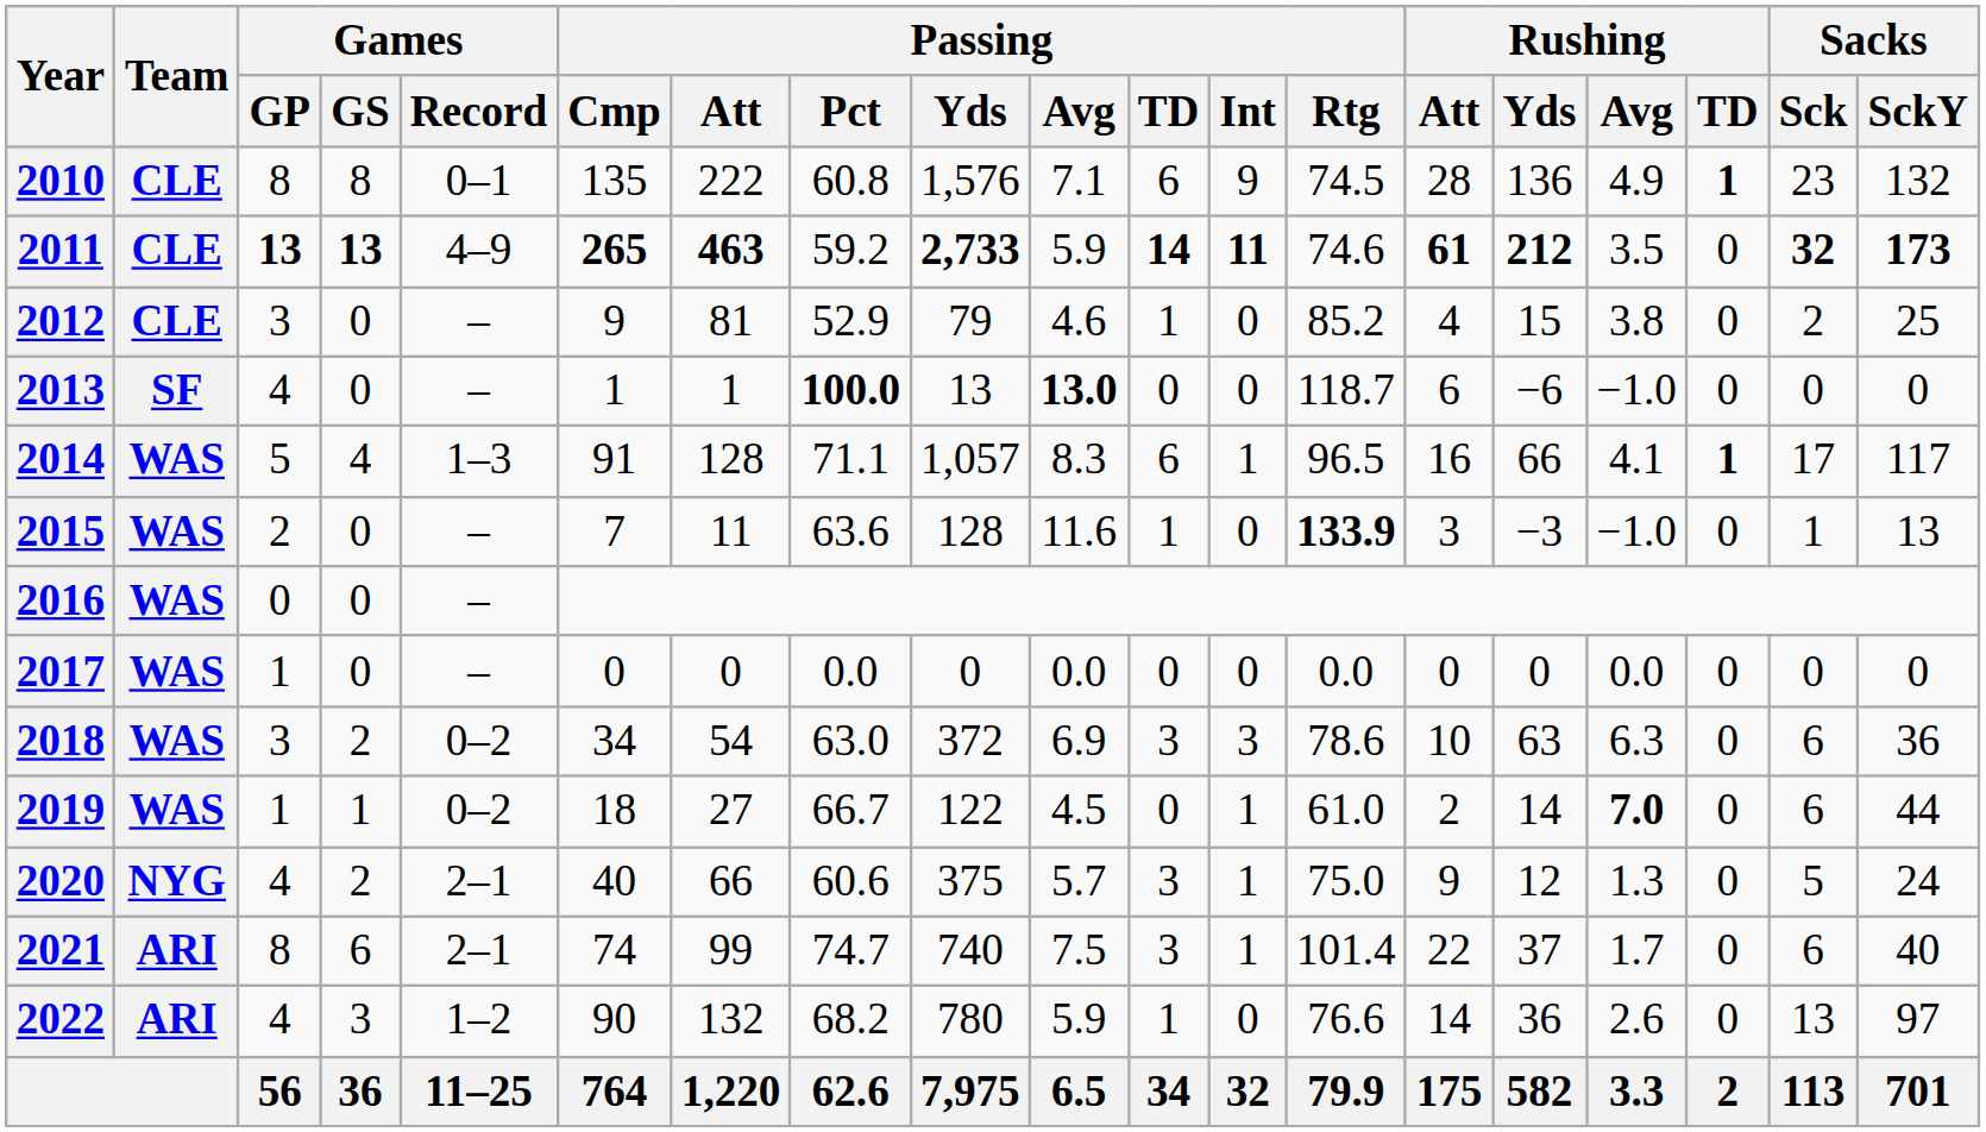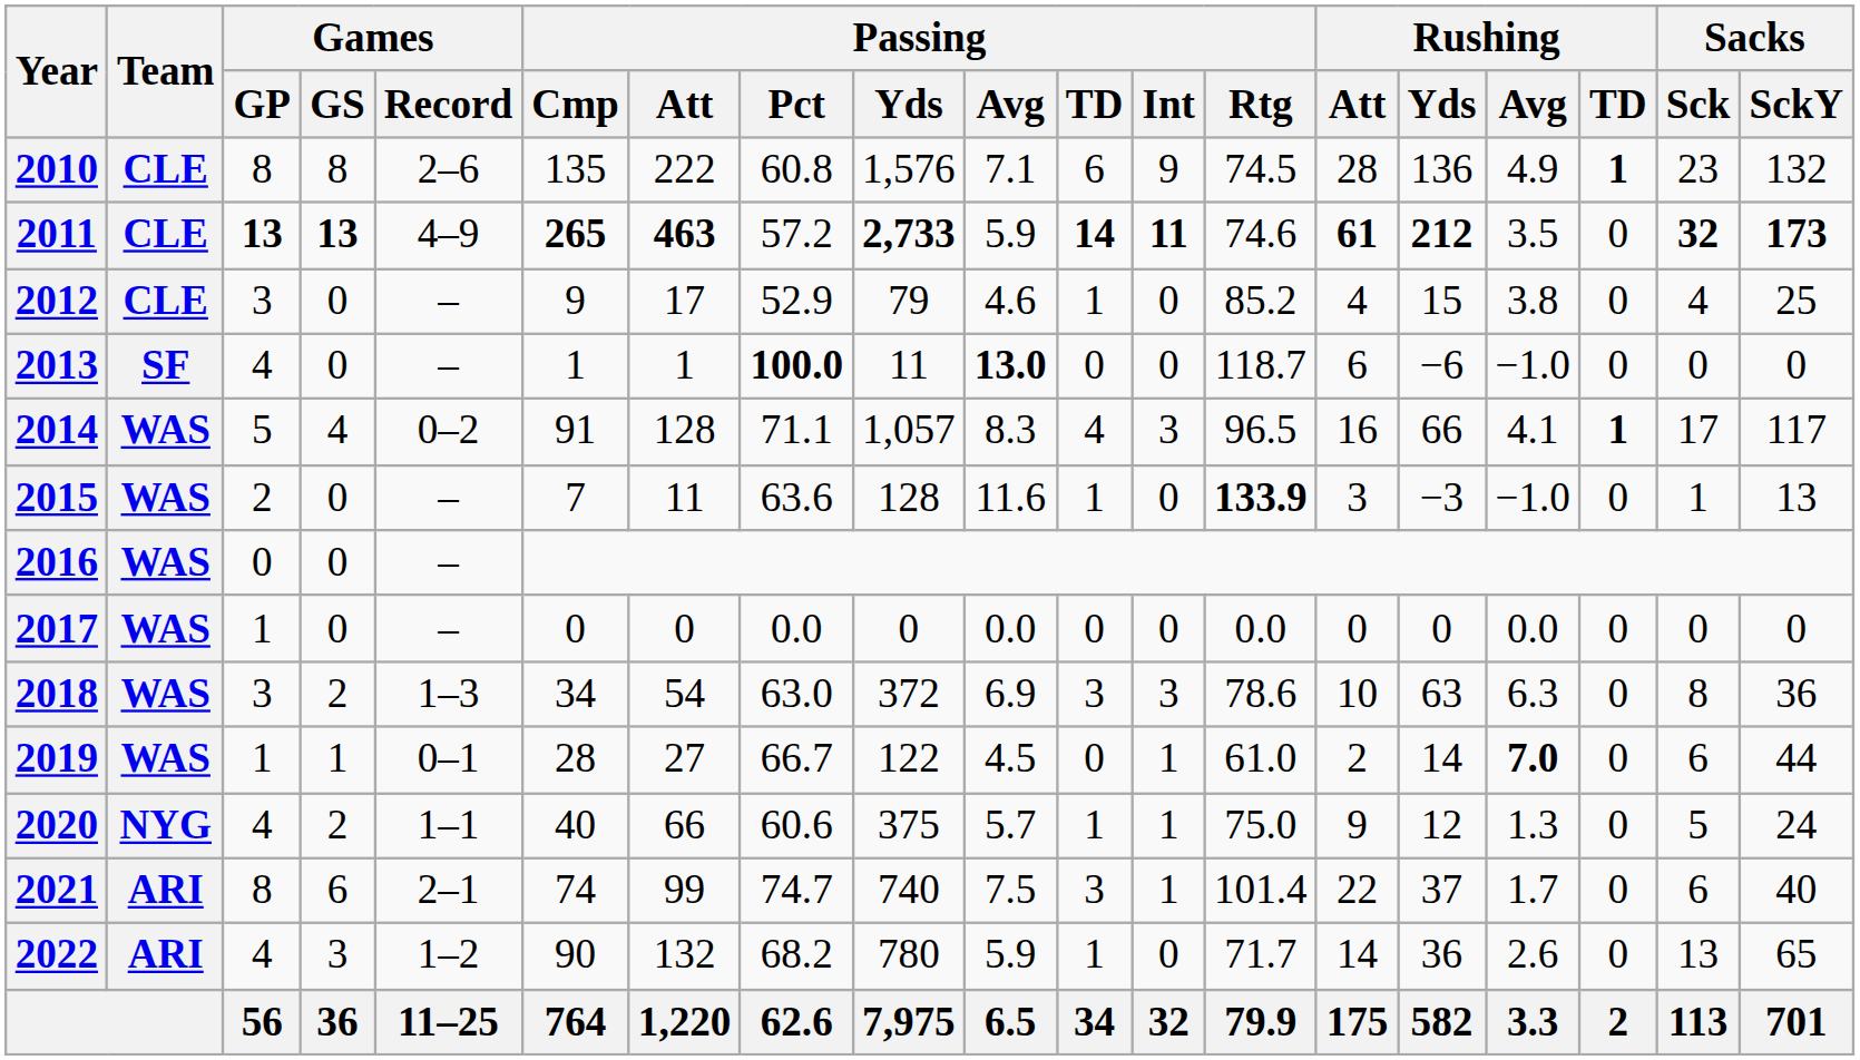 <table class="wikitable" style="text-align:center;">
 <tr>
 <th rowspan="2">Year</th>
 <th rowspan="2">Team</th>
 <th colspan="3">Games</th>
 <th colspan="8">Passing</th>
 <th colspan="4">Rushing</th>
 <th colspan="2">Sacks</th>
 </tr>
 <tr>
 <th>GP</th>
 <th>GS</th>
 <th>Record</th>
 <th>Cmp</th>
 <th>Att</th>
 <th>Pct</th>
 <th>Yds</th>
 <th>Avg</th>
 <th>TD</th>
 <th>Int</th>
 <th>Rtg</th>
 <th>Att</th>
 <th>Yds</th>
 <th>Avg</th>
 <th>TD</th>
 <th>Sck</th>
 <th>SckY</th>
 </tr>
 <tr>
 <th><a href='#'>2010</a></th>
 <th><a href='#'>CLE</a></th>
 <td>8</td>
 <td>8</td>
-<td>0–1</td>
+<td>2–6</td>
 <td>135</td>
 <td>222</td>
 <td>60.8</td>
 <td>1,576</td>
 <td>7.1</td>
 <td>6</td>
 <td>9</td>
 <td>74.5</td>
 <td>28</td>
 <td>136</td>
 <td>4.9</td>
 <td><strong>1</strong></td>
 <td>23</td>
 <td>132</td>
 </tr>
 <tr>
 <th><a href='#'>2011</a></th>
 <th><a href='#'>CLE</a></th>
 <td><strong>13</strong></td>
 <td><strong>13</strong></td>
 <td>4–9</td>
 <td><strong>265</strong></td>
 <td><strong>463</strong></td>
-<td>59.2</td>
+<td>57.2</td>
 <td><strong>2,733</strong></td>
 <td>5.9</td>
 <td><strong>14</strong></td>
 <td><strong>11</strong></td>
 <td>74.6</td>
 <td><strong>61</strong></td>
 <td><strong>212</strong></td>
 <td>3.5</td>
 <td>0</td>
 <td><strong>32</strong></td>
 <td><strong>173</strong></td>
 </tr>
 <tr>
 <th><a href='#'>2012</a></th>
 <th><a href='#'>CLE</a></th>
 <td>3</td>
 <td>0</td>
 <td>–</td>
 <td>9</td>
-<td>81</td>
+<td>17</td>
 <td>52.9</td>
 <td>79</td>
 <td>4.6</td>
 <td>1</td>
 <td>0</td>
 <td>85.2</td>
 <td>4</td>
 <td>15</td>
 <td>3.8</td>
 <td>0</td>
-<td>2</td>
+<td>4</td>
 <td>25</td>
 </tr>
 <tr>
 <th><a href='#'>2013</a></th>
 <th><a href='#'>SF</a></th>
 <td>4</td>
 <td>0</td>
 <td>–</td>
 <td>1</td>
 <td>1</td>
 <td><strong>100.0</strong></td>
-<td>13</td>
+<td>11</td>
 <td><strong>13.0</strong></td>
 <td>0</td>
 <td>0</td>
 <td>118.7</td>
 <td>6</td>
 <td>−6</td>
 <td>−1.0</td>
 <td>0</td>
 <td>0</td>
 <td>0</td>
 </tr>
 <tr>
 <th><a href='#'>2014</a></th>
 <th><a href='#'>WAS</a></th>
 <td>5</td>
 <td>4</td>
-<td>1–3</td>
+<td>0–2</td>
 <td>91</td>
 <td>128</td>
 <td>71.1</td>
 <td>1,057</td>
 <td>8.3</td>
-<td>6</td>
-<td>1</td>
+<td>4</td>
+<td>3</td>
 <td>96.5</td>
 <td>16</td>
 <td>66</td>
 <td>4.1</td>
 <td><strong>1</strong></td>
 <td>17</td>
 <td>117</td>
 </tr>
 <tr>
 <th><a href='#'>2015</a></th>
 <th><a href='#'>WAS</a></th>
 <td>2</td>
 <td>0</td>
 <td>–</td>
 <td>7</td>
 <td>11</td>
 <td>63.6</td>
 <td>128</td>
 <td>11.6</td>
 <td>1</td>
 <td>0</td>
 <td><strong>133.9</strong></td>
 <td>3</td>
 <td>−3</td>
 <td>−1.0</td>
 <td>0</td>
 <td>1</td>
 <td>13</td>
 </tr>
 <tr>
 <th><a href='#'>2016</a></th>
 <th><a href='#'>WAS</a></th>
 <td>0</td>
 <td>0</td>
 <td>–</td>
 <td colspan="14"></td>
 </tr>
 <tr>
 <th><a href='#'>2017</a></th>
 <th><a href='#'>WAS</a></th>
 <td>1</td>
 <td>0</td>
 <td>–</td>
 <td>0</td>
 <td>0</td>
 <td>0.0</td>
 <td>0</td>
 <td>0.0</td>
 <td>0</td>
 <td>0</td>
 <td>0.0</td>
 <td>0</td>
 <td>0</td>
 <td>0.0</td>
 <td>0</td>
 <td>0</td>
 <td>0</td>
 </tr>
 <tr>
 <th><a href='#'>2018</a></th>
 <th><a href='#'>WAS</a></th>
 <td>3</td>
 <td>2</td>
-<td>0–2</td>
+<td>1–3</td>
 <td>34</td>
 <td>54</td>
 <td>63.0</td>
 <td>372</td>
 <td>6.9</td>
 <td>3</td>
 <td>3</td>
 <td>78.6</td>
 <td>10</td>
 <td>63</td>
 <td>6.3</td>
 <td>0</td>
-<td>6</td>
+<td>8</td>
 <td>36</td>
 </tr>
 <tr>
 <th><a href='#'>2019</a></th>
 <th><a href='#'>WAS</a></th>
 <td>1</td>
 <td>1</td>
-<td>0–2</td>
-<td>18</td>
+<td>0–1</td>
+<td>28</td>
 <td>27</td>
 <td>66.7</td>
 <td>122</td>
 <td>4.5</td>
 <td>0</td>
 <td>1</td>
 <td>61.0</td>
 <td>2</td>
 <td>14</td>
 <td><strong>7.0</strong></td>
 <td>0</td>
 <td>6</td>
 <td>44</td>
 </tr>
 <tr>
 <th><a href='#'>2020</a></th>
 <th><a href='#'>NYG</a></th>
 <td>4</td>
 <td>2</td>
-<td>2–1</td>
+<td>1–1</td>
 <td>40</td>
 <td>66</td>
 <td>60.6</td>
 <td>375</td>
 <td>5.7</td>
-<td>3</td>
+<td>1</td>
 <td>1</td>
 <td>75.0</td>
 <td>9</td>
 <td>12</td>
 <td>1.3</td>
 <td>0</td>
 <td>5</td>
 <td>24</td>
 </tr>
 <tr>
 <th><a href='#'>2021</a></th>
 <th><a href='#'>ARI</a></th>
 <td>8</td>
 <td>6</td>
 <td>2–1</td>
 <td>74</td>
 <td>99</td>
 <td>74.7</td>
 <td>740</td>
 <td>7.5</td>
 <td>3</td>
 <td>1</td>
 <td>101.4</td>
 <td>22</td>
 <td>37</td>
 <td>1.7</td>
 <td>0</td>
 <td>6</td>
 <td>40</td>
 </tr>
 <tr>
 <th><a href='#'>2022</a></th>
 <th><a href='#'>ARI</a></th>
 <td>4</td>
 <td>3</td>
 <td>1–2</td>
 <td>90</td>
 <td>132</td>
 <td>68.2</td>
 <td>780</td>
 <td>5.9</td>
 <td>1</td>
 <td>0</td>
-<td>76.6</td>
+<td>71.7</td>
 <td>14</td>
 <td>36</td>
 <td>2.6</td>
 <td>0</td>
 <td>13</td>
-<td>97</td>
+<td>65</td>
 </tr>
 <tr>
 <th colspan="2"></th>
 <th>56</th>
 <th>36</th>
 <th>11–25</th>
 <th>764</th>
 <th>1,220</th>
 <th>62.6</th>
 <th>7,975</th>
 <th>6.5</th>
 <th>34</th>
 <th>32</th>
 <th>79.9</th>
 <th>175</th>
 <th>582</th>
 <th>3.3</th>
 <th>2</th>
 <th>113</th>
 <th>701</th>
 </tr>
 </table>
